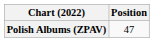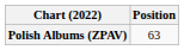 <table class="wikitable sortable plainrowheaders" style="text-align:center">
 <tr>
 <th scope="col">Chart (2022)</th>
 <th scope="col">Position</th>
 </tr>
 <tr>
 <th scope="row">Polish Albums (ZPAV)</th>
-<td>47</td>
+<td>63</td>
 </tr>
 </table>
